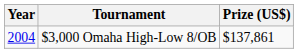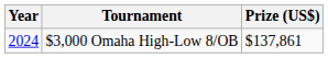 <table class="wikitable">
 <tr>
 <th>Year</th>
 <th>Tournament</th>
 <th>Prize (US$)</th>
 </tr>
 <tr>
-<td><a href='#'>2004</a></td>
+<td><a href='#'>2024</a></td>
 <td>$3,000 Omaha High-Low 8/OB</td>
 <td>$137,861</td>
 </tr>
 </table>
